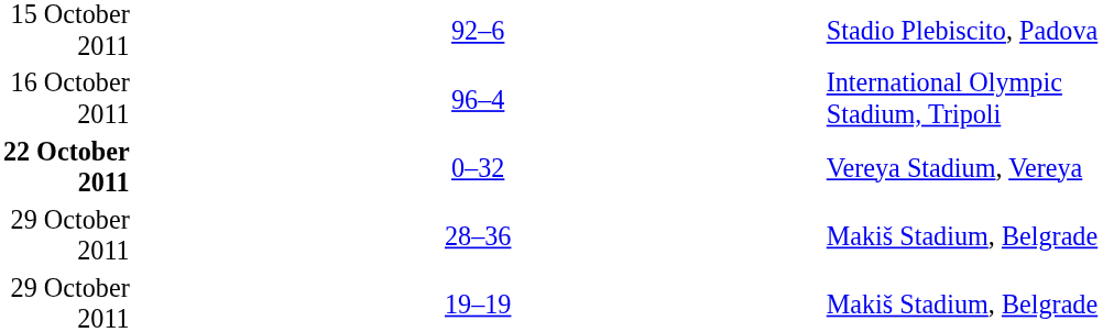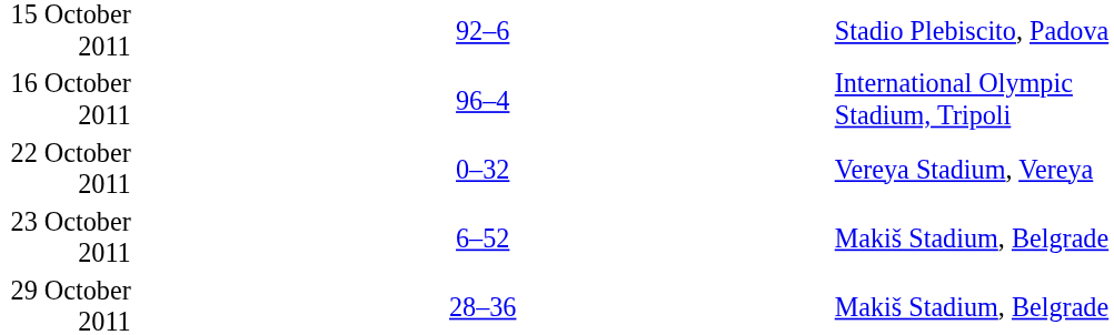 <table style="width:100%;" cellspacing="1">
 <tr>
 <th width=15%></th>
 <th width=25%></th>
 <th width=10%></th>
 <th width=25%></th>
 </tr>
 <tr style=font-size:90%>
 <td align=right>15 October 2011</td>
 <td align=right></td>
 <td align=center><a href='#'>92–6</a></td>
 <td></td>
 <td><a href='#'>Stadio Plebiscito</a>, <a href='#'>Padova</a></td>
 </tr>
 <tr style=font-size:90%>
 <td align=right>16 October 2011</td>
 <td align=right></td>
 <td align=center><a href='#'>96–4</a></td>
 <td></td>
 <td><a href='#'>International Olympic Stadium, Tripoli</a></td>
 </tr>
 <tr style=font-size:90%>
-<td align=right><strong>22 October 2011</strong></td>
+<td align=right>22 October 2011</td>
 <td align=right></td>
 <td align=center><a href='#'>0–32</a></td>
 <td></td>
 <td><a href='#'>Vereya Stadium</a>, <a href='#'>Vereya</a></td>
+</tr>
+<tr style=font-size:90%>
+<td align=right>23 October 2011</td>
+<td align=right></td>
+<td align=center><a href='#'>6–52</a></td>
+<td></td>
+<td><a href='#'>Makiš Stadium</a>, <a href='#'>Belgrade</a></td>
 </tr>
 <tr style=font-size:90%>
 <td align=right>29 October 2011</td>
 <td align=right></td>
 <td align=center><a href='#'>28–36</a></td>
 <td></td>
 <td><a href='#'>Makiš Stadium</a>, <a href='#'>Belgrade</a></td>
 </tr>
-<tr style=font-size:90%>
-<td align=right>29 October 2011</td>
-<td align=right></td>
-<td align=center><a href='#'>19–19</a></td>
-<td></td>
-<td><a href='#'>Makiš Stadium</a>, <a href='#'>Belgrade</a></td>
-</tr>
 </table>
